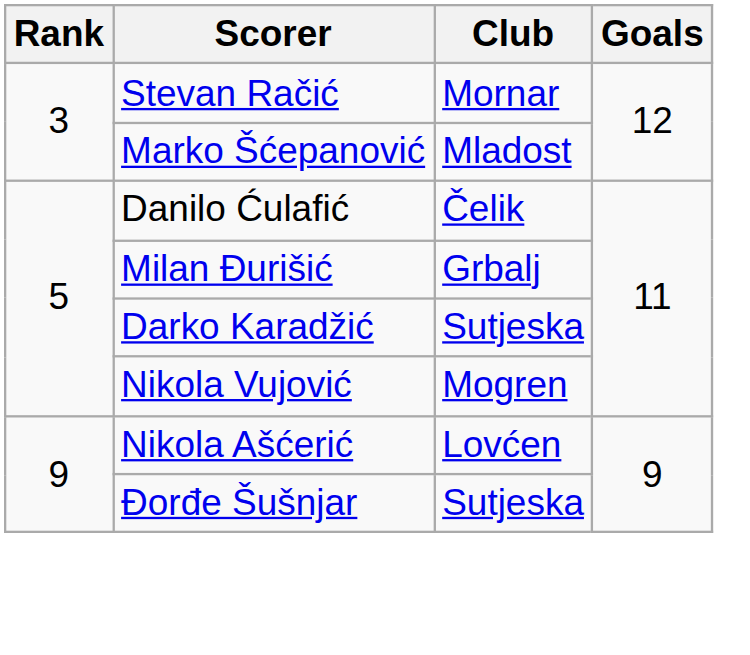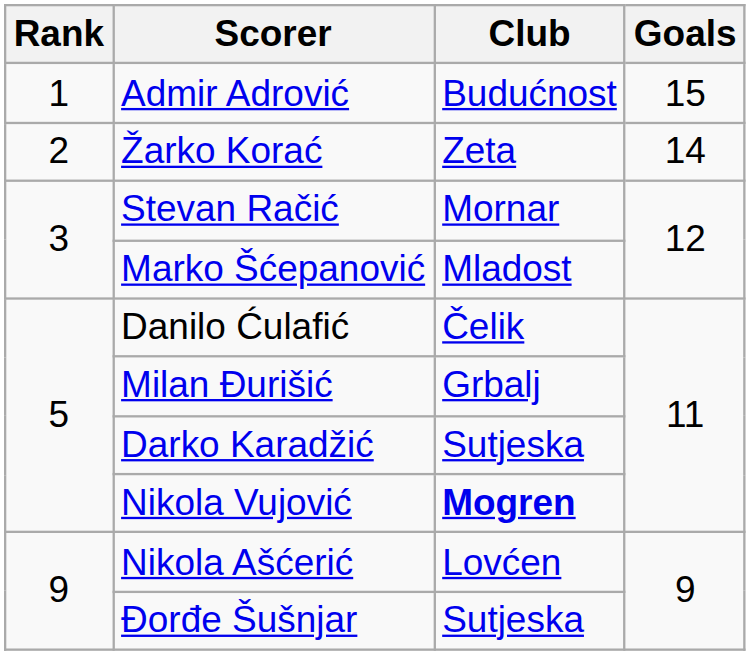 <table class="wikitable">
 <tr>
 <th>Rank</th>
 <th>Scorer</th>
 <th>Club</th>
 <th>Goals</th>
+</tr>
+<tr>
+<td rowspan="1" align="center">1</td>
+<td> <a href='#'>Admir Adrović</a></td>
+<td><a href='#'>Budućnost</a></td>
+<td align="center">15</td>
+</tr>
+<tr>
+<td rowspan="1" align="center">2</td>
+<td> <a href='#'>Žarko Korać</a></td>
+<td><a href='#'>Zeta</a></td>
+<td align="center">14</td>
 </tr>
 <tr>
 <td rowspan="2" align="center">3</td>
 <td> <a href='#'>Stevan Račić</a></td>
 <td><a href='#'>Mornar</a></td>
 <td rowspan="2" align="center">12</td>
 </tr>
 <tr>
 <td> <a href='#'>Marko Šćepanović</a></td>
 <td><a href='#'>Mladost</a></td>
 </tr>
 <tr>
 <td rowspan="4" align="center">5</td>
 <td> Danilo Ćulafić</td>
 <td><a href='#'>Čelik</a></td>
 <td rowspan="4" align="center">11</td>
 </tr>
 <tr>
 <td> <a href='#'>Milan Đurišić</a></td>
 <td><a href='#'>Grbalj</a></td>
 </tr>
 <tr>
 <td> <a href='#'>Darko Karadžić</a></td>
 <td><a href='#'>Sutjeska</a></td>
 </tr>
 <tr>
 <td> <a href='#'>Nikola Vujović</a></td>
-<td><a href='#'>Mogren</a></td>
+<td><strong><a href='#'>Mogren</a></strong></td>
 </tr>
 <tr>
 <td rowspan="2" align="center">9</td>
 <td> <a href='#'>Nikola Ašćerić</a></td>
 <td><a href='#'>Lovćen</a></td>
 <td rowspan="2" align="center">9</td>
 </tr>
 <tr>
 <td> <a href='#'>Đorđe Šušnjar</a></td>
 <td><a href='#'>Sutjeska</a></td>
 </tr>
 </table>
